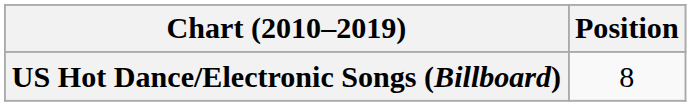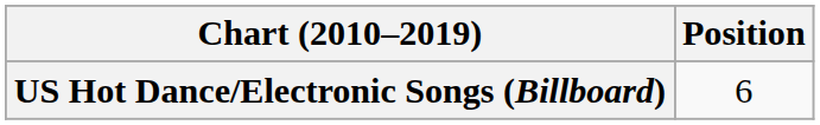 <table class="wikitable plainrowheaders" style="text-align:center">
 <tr>
 <th scope="col">Chart (2010–2019)</th>
 <th scope="col">Position</th>
 </tr>
 <tr>
 <th scope="row">US Hot Dance/Electronic Songs (<em>Billboard</em>)</th>
-<td>8</td>
+<td>6</td>
 </tr>
 </table>
